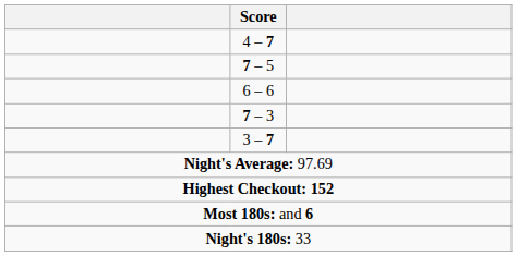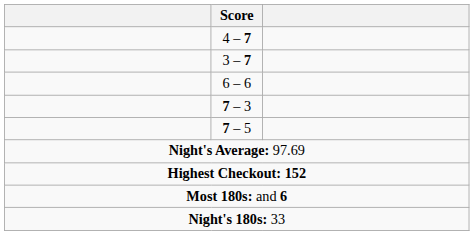 <table class=wikitable style="text-align:center">
 <tr>
 <th width=225></th>
 <th width=50>Score</th>
 <th width=225></th>
 </tr>
 <tr align=left>
 <td align=right></td>
 <td align=center>4 – <strong>7</strong></td>
 <td></td>
 </tr>
 <tr align=left>
 <td align=right></td>
-<td align=center><strong>7</strong> – 5</td>
+<td align=center>3 – <strong>7</strong></td>
 <td></td>
 </tr>
 <tr align=left>
 <td align=right></td>
 <td align=center>6 – 6</td>
 <td></td>
 </tr>
 <tr align=left>
 <td align=right></td>
 <td align=center><strong>7</strong> – 3</td>
 <td></td>
 </tr>
 <tr align=left>
 <td align=right></td>
-<td align=center>3 – <strong>7</strong></td>
+<td align=center><strong>7</strong> – 5</td>
 <td></td>
 </tr>
 <tr align=center>
 <td colspan="3"><strong>Night's Average:</strong> 97.69</td>
 </tr>
 <tr align=center>
 <td colspan="3"><strong>Highest Checkout:</strong>  <strong>152</strong></td>
 </tr>
 <tr align=center>
 <td colspan="3"><strong>Most 180s:</strong>  and  <strong>6</strong></td>
 </tr>
 <tr align=center>
 <td colspan="3"><strong>Night's 180s:</strong> 33</td>
 </tr>
 </table>
